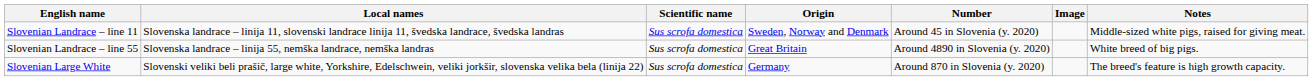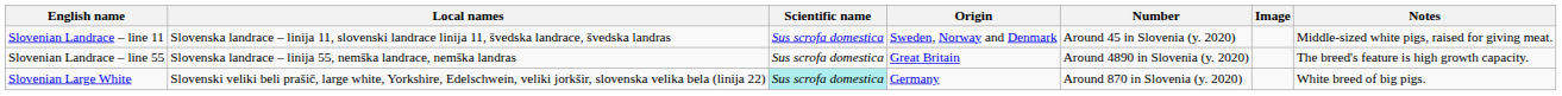 <table class="wikitable">
 <tr>
 <th>English name</th>
 <th>Local names</th>
 <th>Scientific name</th>
 <th>Origin</th>
 <th>Number</th>
 <th>Image</th>
 <th>Notes</th>
 </tr>
 <tr>
 <td><a href='#'>Slovenian Landrace</a> – line 11</td>
 <td>Slovenska landrace – linija 11, slovenski landrace linija 11, švedska landrace, švedska landras</td>
 <td><em><a href='#'>Sus scrofa domestica</a></em></td>
 <td><a href='#'>Sweden</a>, <a href='#'>Norway</a> and <a href='#'>Denmark</a></td>
 <td>Around 45 in Slovenia (y. 2020)</td>
 <td></td>
 <td>Middle-sized white pigs, raised for giving meat.</td>
 </tr>
 <tr>
 <td>Slovenian Landrace – line 55</td>
 <td>Slovenska landrace – linija 55, nemška landrace, nemška landras</td>
 <td><em>Sus scrofa domestica</em></td>
 <td><a href='#'>Great Britain</a></td>
 <td>Around 4890 in Slovenia (y. 2020)</td>
 <td></td>
-<td>White breed of big pigs.</td>
+<td>The breed's feature is high growth capacity.</td>
 </tr>
 <tr>
 <td><a href='#'>Slovenian Large White</a></td>
 <td>Slovenski veliki beli prašič, large white, Yorkshire, Edelschwein, veliki jorkšir, slovenska velika bela (linija 22)</td>
-<td><em>Sus scrofa domestica</em></td>
+<td style="background: paleturquoise;"><em>Sus scrofa domestica</em></td>
 <td><a href='#'>Germany</a></td>
 <td>Around 870 in Slovenia (y. 2020)</td>
 <td></td>
-<td>The breed's feature is high growth capacity.</td>
+<td>White breed of big pigs.</td>
 </tr>
 </table>
